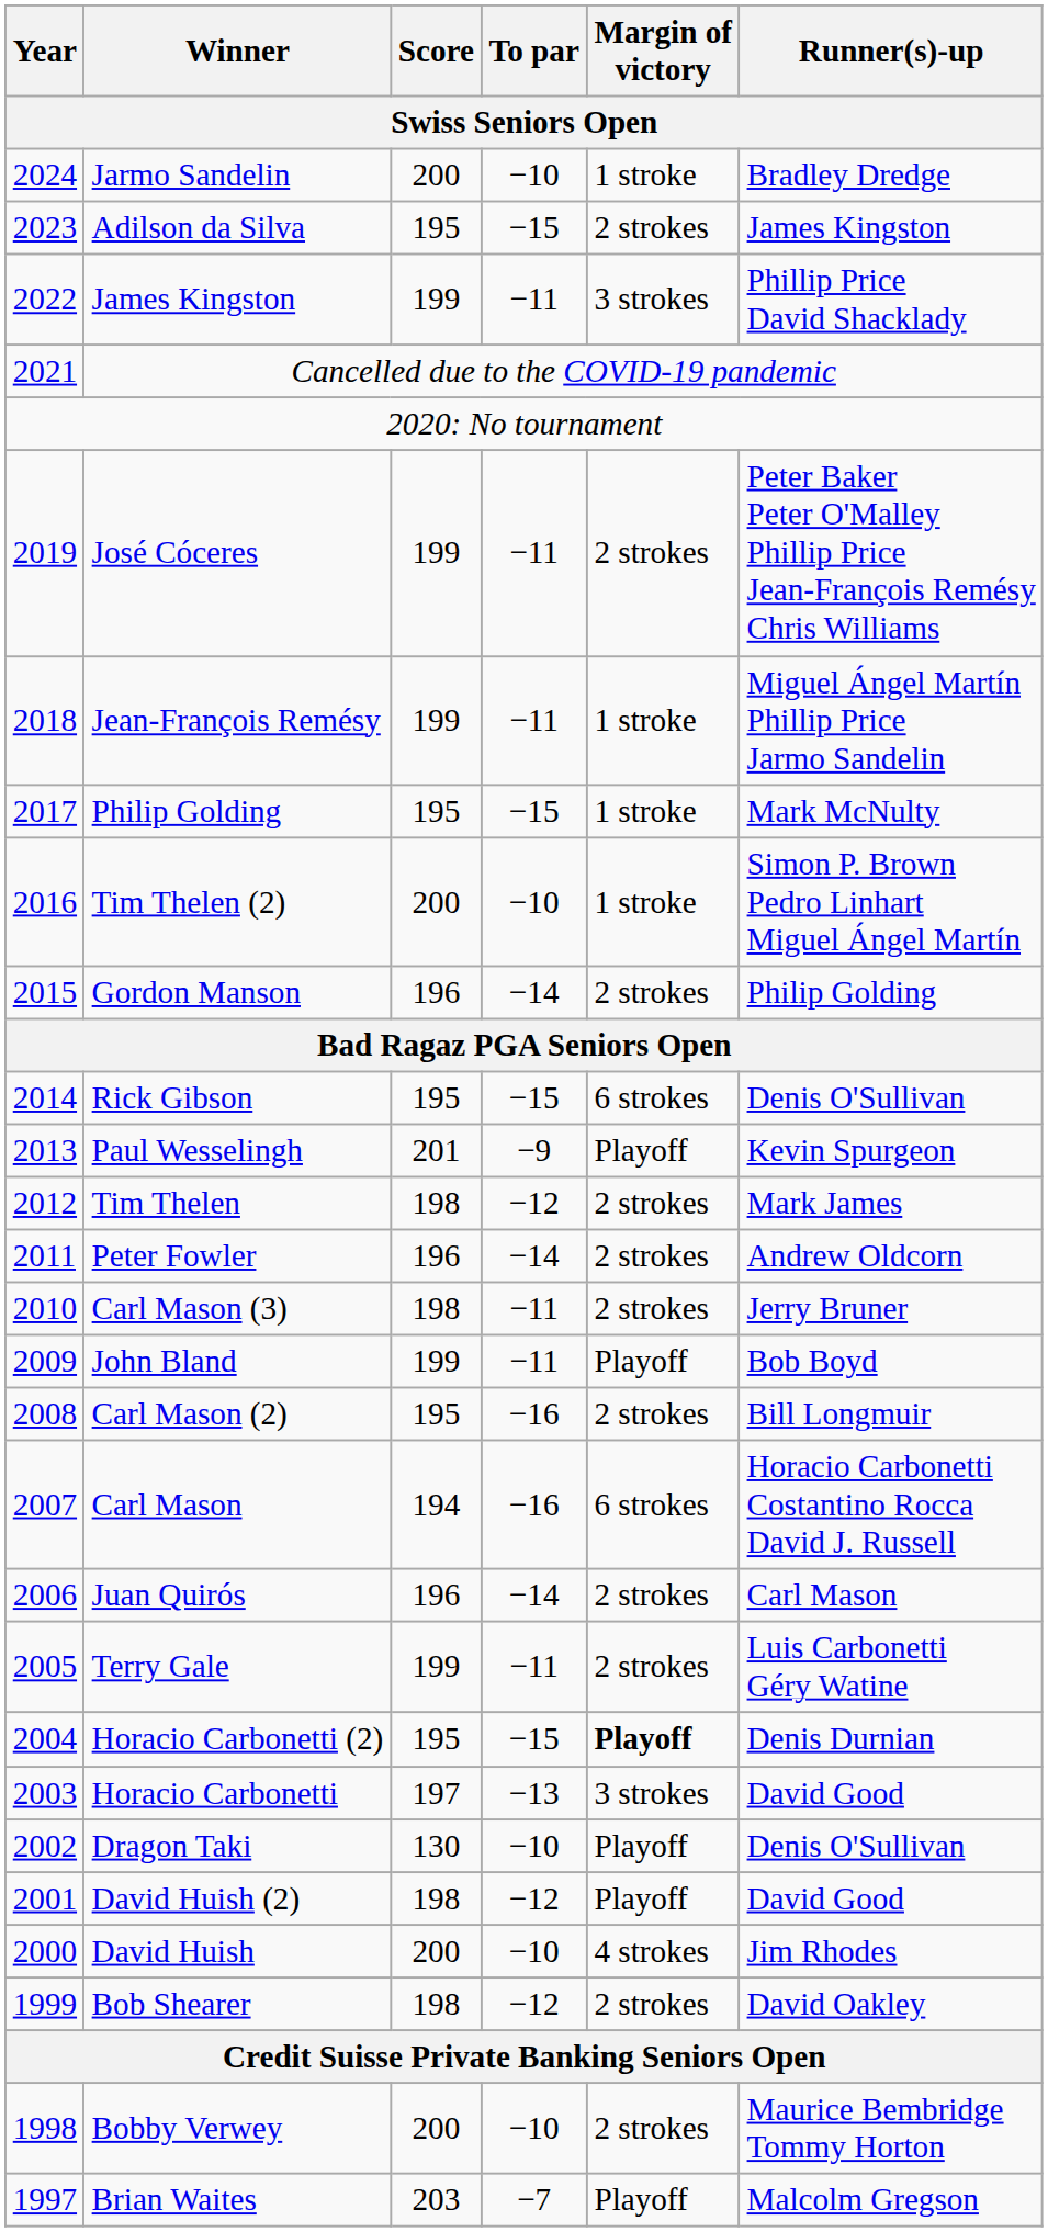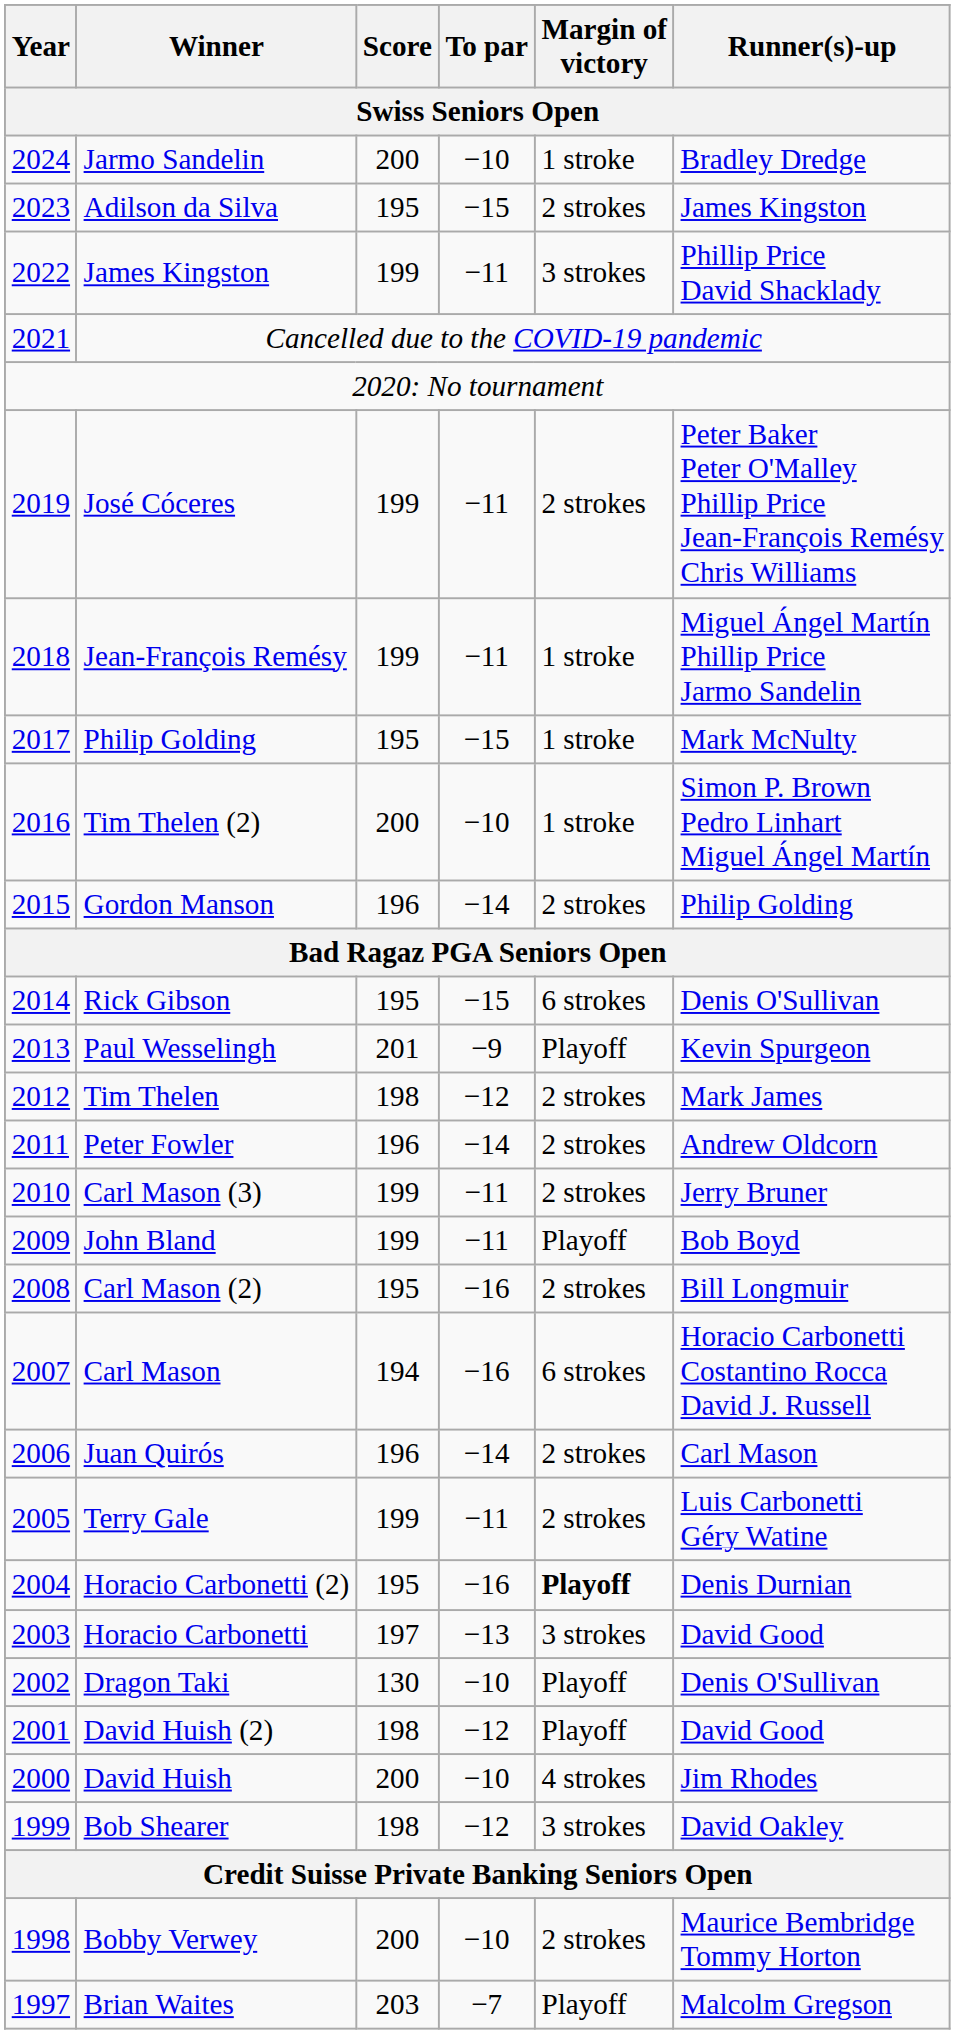 <table class="wikitable" style="font-size:95%">
 <tr>
 <th>Year</th>
 <th>Winner</th>
 <th>Score</th>
 <th>To par</th>
 <th>Margin of<br>victory</th>
 <th>Runner(s)-up</th>
 </tr>
 <tr>
 <th colspan=7>Swiss Seniors Open</th>
 </tr>
 <tr>
 <td><a href='#'>2024</a></td>
 <td> <a href='#'>Jarmo Sandelin</a></td>
 <td align=center>200</td>
 <td align=center>−10</td>
 <td>1 stroke</td>
 <td> <a href='#'>Bradley Dredge</a></td>
 </tr>
 <tr>
 <td><a href='#'>2023</a></td>
 <td> <a href='#'>Adilson da Silva</a></td>
 <td align=center>195</td>
 <td align=center>−15</td>
 <td>2 strokes</td>
 <td> <a href='#'>James Kingston</a></td>
 </tr>
 <tr>
 <td><a href='#'>2022</a></td>
 <td> <a href='#'>James Kingston</a></td>
 <td align=center>199</td>
 <td align=center>−11</td>
 <td>3 strokes</td>
 <td> <a href='#'>Phillip Price</a><br> <a href='#'>David Shacklady</a></td>
 </tr>
 <tr>
 <td><a href='#'>2021</a></td>
 <td colspan=5 align=center><em>Cancelled due to the <a href='#'>COVID-19 pandemic</a></em></td>
 </tr>
 <tr>
 <td colspan=7 align=center><em>2020: No tournament</em></td>
 </tr>
 <tr>
 <td><a href='#'>2019</a></td>
 <td> <a href='#'>José Cóceres</a></td>
 <td align=center>199</td>
 <td align=center>−11</td>
 <td>2 strokes</td>
 <td> <a href='#'>Peter Baker</a><br> <a href='#'>Peter O'Malley</a><br> <a href='#'>Phillip Price</a><br> <a href='#'>Jean-François Remésy</a><br> <a href='#'>Chris Williams</a></td>
 </tr>
 <tr>
 <td><a href='#'>2018</a></td>
 <td> <a href='#'>Jean-François Remésy</a></td>
 <td align=center>199</td>
 <td align=center>−11</td>
 <td>1 stroke</td>
 <td> <a href='#'>Miguel Ángel Martín</a><br> <a href='#'>Phillip Price</a><br> <a href='#'>Jarmo Sandelin</a></td>
 </tr>
 <tr>
 <td><a href='#'>2017</a></td>
 <td> <a href='#'>Philip Golding</a></td>
 <td align=center>195</td>
 <td align=center>−15</td>
 <td>1 stroke</td>
 <td> <a href='#'>Mark McNulty</a></td>
 </tr>
 <tr>
 <td><a href='#'>2016</a></td>
 <td> <a href='#'>Tim Thelen</a> (2)</td>
 <td align=center>200</td>
 <td align=center>−10</td>
 <td>1 stroke</td>
 <td> <a href='#'>Simon P. Brown</a><br> <a href='#'>Pedro Linhart</a><br> <a href='#'>Miguel Ángel Martín</a></td>
 </tr>
 <tr>
 <td><a href='#'>2015</a></td>
 <td> <a href='#'>Gordon Manson</a></td>
 <td align=center>196</td>
 <td align=center>−14</td>
 <td>2 strokes</td>
 <td> <a href='#'>Philip Golding</a></td>
 </tr>
 <tr>
 <th colspan=7>Bad Ragaz PGA Seniors Open</th>
 </tr>
 <tr>
 <td><a href='#'>2014</a></td>
 <td> <a href='#'>Rick Gibson</a></td>
 <td align=center>195</td>
 <td align=center>−15</td>
 <td>6 strokes</td>
 <td> <a href='#'>Denis O'Sullivan</a></td>
 </tr>
 <tr>
 <td><a href='#'>2013</a></td>
 <td> <a href='#'>Paul Wesselingh</a></td>
 <td align=center>201</td>
 <td align=center>−9</td>
 <td>Playoff</td>
 <td> <a href='#'>Kevin Spurgeon</a></td>
 </tr>
 <tr>
 <td><a href='#'>2012</a></td>
 <td> <a href='#'>Tim Thelen</a></td>
 <td align=center>198</td>
 <td align=center>−12</td>
 <td>2 strokes</td>
 <td> <a href='#'>Mark James</a></td>
 </tr>
 <tr>
 <td><a href='#'>2011</a></td>
 <td> <a href='#'>Peter Fowler</a></td>
 <td align=center>196</td>
 <td align=center>−14</td>
 <td>2 strokes</td>
 <td> <a href='#'>Andrew Oldcorn</a></td>
 </tr>
 <tr>
 <td><a href='#'>2010</a></td>
 <td> <a href='#'>Carl Mason</a> (3)</td>
-<td align=center>198</td>
+<td align=center>199</td>
 <td align=center>−11</td>
 <td>2 strokes</td>
 <td> <a href='#'>Jerry Bruner</a></td>
 </tr>
 <tr>
 <td><a href='#'>2009</a></td>
 <td> <a href='#'>John Bland</a></td>
 <td align=center>199</td>
 <td align=center>−11</td>
 <td>Playoff</td>
 <td> <a href='#'>Bob Boyd</a></td>
 </tr>
 <tr>
 <td><a href='#'>2008</a></td>
 <td> <a href='#'>Carl Mason</a> (2)</td>
 <td align=center>195</td>
 <td align=center>−16</td>
 <td>2 strokes</td>
 <td> <a href='#'>Bill Longmuir</a></td>
 </tr>
 <tr>
 <td><a href='#'>2007</a></td>
 <td> <a href='#'>Carl Mason</a></td>
 <td align=center>194</td>
 <td align=center>−16</td>
 <td>6 strokes</td>
 <td> <a href='#'>Horacio Carbonetti</a><br> <a href='#'>Costantino Rocca</a><br> <a href='#'>David J. Russell</a></td>
 </tr>
 <tr>
 <td><a href='#'>2006</a></td>
 <td> <a href='#'>Juan Quirós</a></td>
 <td align=center>196</td>
 <td align=center>−14</td>
 <td>2 strokes</td>
 <td> <a href='#'>Carl Mason</a></td>
 </tr>
 <tr>
 <td><a href='#'>2005</a></td>
 <td> <a href='#'>Terry Gale</a></td>
 <td align=center>199</td>
 <td align=center>−11</td>
 <td>2 strokes</td>
 <td> <a href='#'>Luis Carbonetti</a><br> <a href='#'>Géry Watine</a></td>
 </tr>
 <tr>
 <td><a href='#'>2004</a></td>
 <td> <a href='#'>Horacio Carbonetti</a> (2)</td>
 <td align=center>195</td>
-<td align=center>−15</td>
+<td align=center>−16</td>
 <td><strong>Playoff</strong></td>
 <td> <a href='#'>Denis Durnian</a></td>
 </tr>
 <tr>
 <td><a href='#'>2003</a></td>
 <td> <a href='#'>Horacio Carbonetti</a></td>
 <td align=center>197</td>
 <td align=center>−13</td>
 <td>3 strokes</td>
 <td> <a href='#'>David Good</a></td>
 </tr>
 <tr>
 <td><a href='#'>2002</a></td>
 <td> <a href='#'>Dragon Taki</a></td>
 <td align=center>130</td>
 <td align=center>−10</td>
 <td>Playoff</td>
 <td> <a href='#'>Denis O'Sullivan</a></td>
 </tr>
 <tr>
 <td><a href='#'>2001</a></td>
 <td> <a href='#'>David Huish</a> (2)</td>
 <td align=center>198</td>
 <td align=center>−12</td>
 <td>Playoff</td>
 <td> <a href='#'>David Good</a></td>
 </tr>
 <tr>
 <td><a href='#'>2000</a></td>
 <td> <a href='#'>David Huish</a></td>
 <td align=center>200</td>
 <td align=center>−10</td>
 <td>4 strokes</td>
 <td> <a href='#'>Jim Rhodes</a></td>
 </tr>
 <tr>
 <td><a href='#'>1999</a></td>
 <td> <a href='#'>Bob Shearer</a></td>
 <td align=center>198</td>
 <td align=center>−12</td>
-<td>2 strokes</td>
+<td>3 strokes</td>
 <td> <a href='#'>David Oakley</a></td>
 </tr>
 <tr>
 <th colspan=7>Credit Suisse Private Banking Seniors Open</th>
 </tr>
 <tr>
 <td><a href='#'>1998</a></td>
 <td> <a href='#'>Bobby Verwey</a></td>
 <td align=center>200</td>
 <td align=center>−10</td>
 <td>2 strokes</td>
 <td> <a href='#'>Maurice Bembridge</a><br> <a href='#'>Tommy Horton</a></td>
 </tr>
 <tr>
 <td><a href='#'>1997</a></td>
 <td> <a href='#'>Brian Waites</a></td>
 <td align=center>203</td>
 <td align=center>−7</td>
 <td>Playoff</td>
 <td> <a href='#'>Malcolm Gregson</a></td>
 </tr>
 </table>
